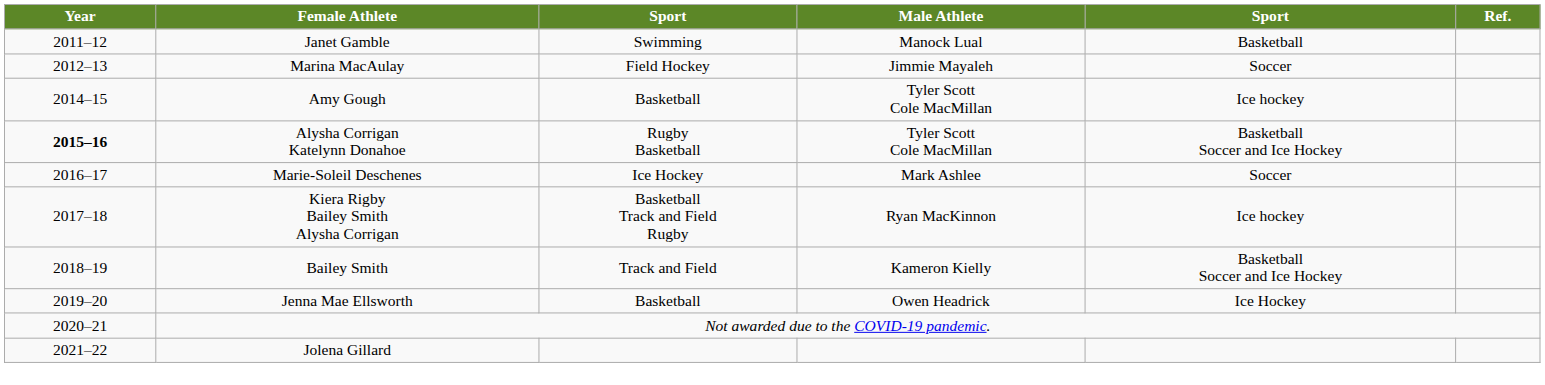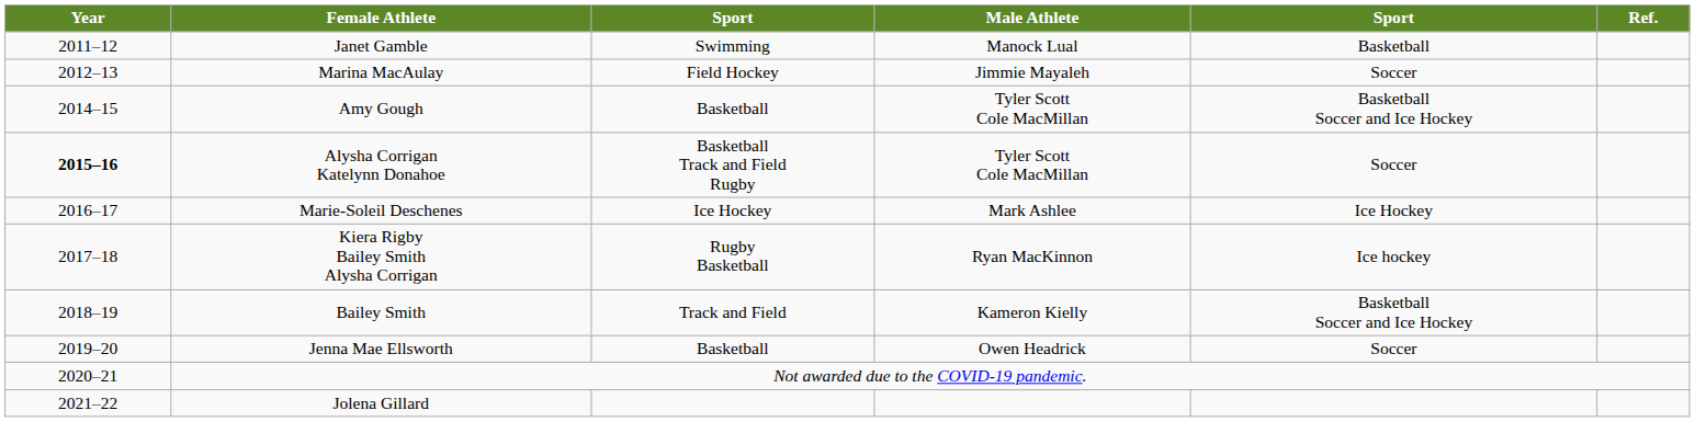 <table class="wikitable" width="100%">
 <tr align="center"  style=" background:#5C8727;color:#FFFFFF;">
 <td><strong>Year</strong></td>
 <td><strong>Female Athlete</strong></td>
 <td><strong>Sport</strong></td>
 <td><strong>Male Athlete</strong></td>
 <td><strong>Sport</strong></td>
 <td><strong>Ref.</strong></td>
 </tr>
 <tr align="center" bgcolor="">
 <td>2011–12</td>
 <td>Janet Gamble</td>
 <td>Swimming</td>
 <td>Manock Lual</td>
 <td>Basketball</td>
 <td></td>
 </tr>
 <tr align="center" bgcolor="">
 <td>2012–13</td>
 <td>Marina MacAulay</td>
 <td>Field Hockey</td>
 <td>Jimmie Mayaleh</td>
 <td>Soccer</td>
 <td></td>
 </tr>
 <tr align="center" bgcolor="">
 <td>2014–15</td>
 <td>Amy Gough</td>
 <td>Basketball</td>
 <td>Tyler Scott<br>Cole MacMillan</td>
-<td>Ice hockey</td>
+<td>Basketball<br>Soccer and Ice Hockey</td>
 <td></td>
 </tr>
 <tr align="center" bgcolor="">
 <td><strong>2015–16</strong></td>
 <td>Alysha Corrigan<br>Katelynn Donahoe</td>
-<td>Rugby<br>Basketball</td>
+<td>Basketball<br>Track and Field<br>Rugby</td>
 <td>Tyler Scott<br>Cole MacMillan</td>
-<td>Basketball<br>Soccer and Ice Hockey</td>
+<td>Soccer</td>
 <td></td>
 </tr>
 <tr align="center" bgcolor="">
 <td>2016–17</td>
 <td>Marie-Soleil Deschenes</td>
 <td>Ice Hockey</td>
 <td>Mark Ashlee</td>
-<td>Soccer</td>
+<td>Ice Hockey</td>
 <td></td>
 </tr>
 <tr align="center" bgcolor="">
 <td>2017–18</td>
 <td>Kiera Rigby<br>Bailey Smith<br>Alysha Corrigan</td>
-<td>Basketball<br>Track and Field<br>Rugby</td>
+<td>Rugby<br>Basketball</td>
 <td>Ryan MacKinnon</td>
 <td>Ice hockey</td>
 <td></td>
 </tr>
 <tr align="center" bgcolor="">
 <td>2018–19</td>
 <td>Bailey Smith</td>
 <td>Track and Field</td>
 <td>Kameron Kielly</td>
 <td>Basketball<br>Soccer and Ice Hockey</td>
 <td></td>
 </tr>
 <tr align="center" bgcolor="">
 <td>2019–20</td>
 <td>Jenna Mae Ellsworth</td>
 <td>Basketball</td>
 <td>Owen Headrick</td>
-<td>Ice Hockey</td>
+<td>Soccer</td>
 <td></td>
 </tr>
 <tr align="center" bgcolor="">
 <td>2020–21</td>
 <td colspan="5"><em>Not awarded due to the <a href='#'>COVID-19 pandemic</a>.</em></td>
 </tr>
 <tr align="center" bgcolor="">
 <td>2021–22</td>
 <td>Jolena Gillard</td>
 <td></td>
 <td></td>
 <td></td>
 <td></td>
 </tr>
 </table>
